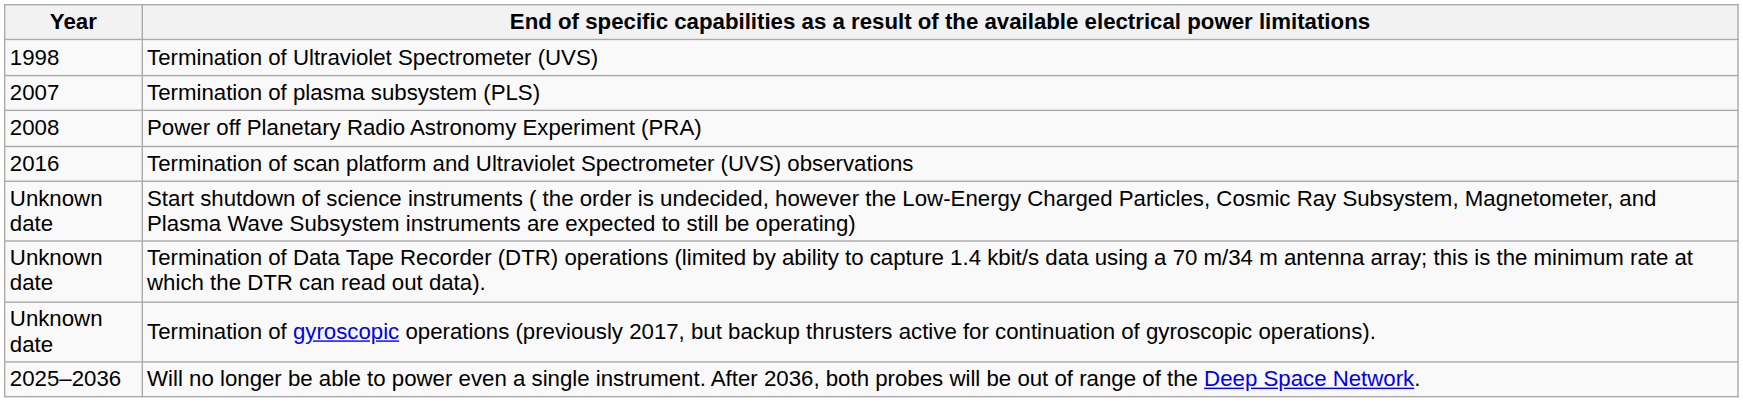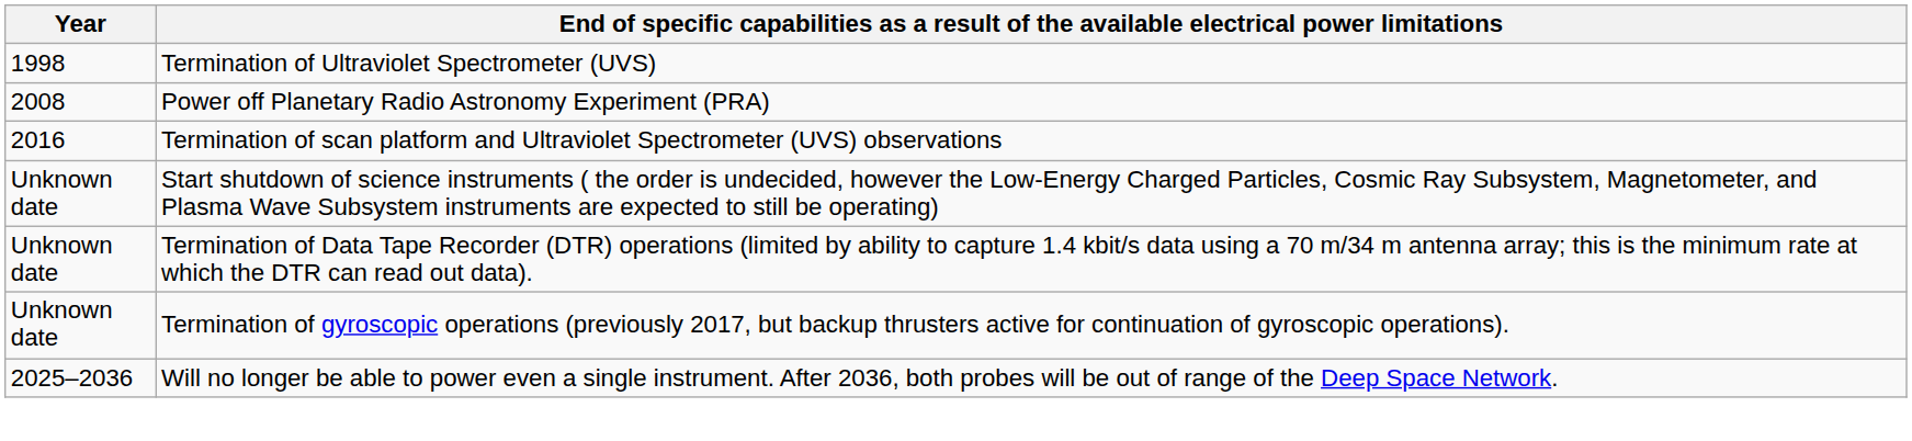 <table class="wikitable">
 <tr>
 <th>Year</th>
 <th>End of specific capabilities as a result of the available electrical power limitations</th>
 </tr>
 <tr>
 <td>1998</td>
 <td>Termination of Ultraviolet Spectrometer (UVS)</td>
-</tr>
-<tr>
-<td>2007</td>
-<td>Termination of plasma subsystem (PLS)</td>
 </tr>
 <tr>
 <td>2008</td>
 <td>Power off Planetary Radio Astronomy Experiment (PRA)</td>
 </tr>
 <tr>
 <td>2016</td>
 <td>Termination of scan platform and Ultraviolet Spectrometer (UVS) observations</td>
 </tr>
 <tr>
 <td>Unknown date</td>
 <td>Start shutdown of science instruments ( the order is undecided, however the Low-Energy Charged Particles, Cosmic Ray Subsystem, Magnetometer, and Plasma Wave Subsystem instruments are expected to still be operating)</td>
 </tr>
 <tr>
 <td>Unknown date</td>
 <td>Termination of Data Tape Recorder (DTR) operations (limited by ability to capture 1.4 kbit/s data using a 70 m/34 m antenna array; this is the minimum rate at which the DTR can read out data).</td>
 </tr>
 <tr>
 <td>Unknown date</td>
 <td>Termination of <a href='#'>gyroscopic</a> operations (previously 2017, but backup thrusters active for continuation of gyroscopic operations).</td>
 </tr>
 <tr>
 <td>2025–2036</td>
 <td>Will no longer be able to power even a single instrument. After 2036, both probes will be out of range of the <a href='#'>Deep Space Network</a>.</td>
 </tr>
 </table>
